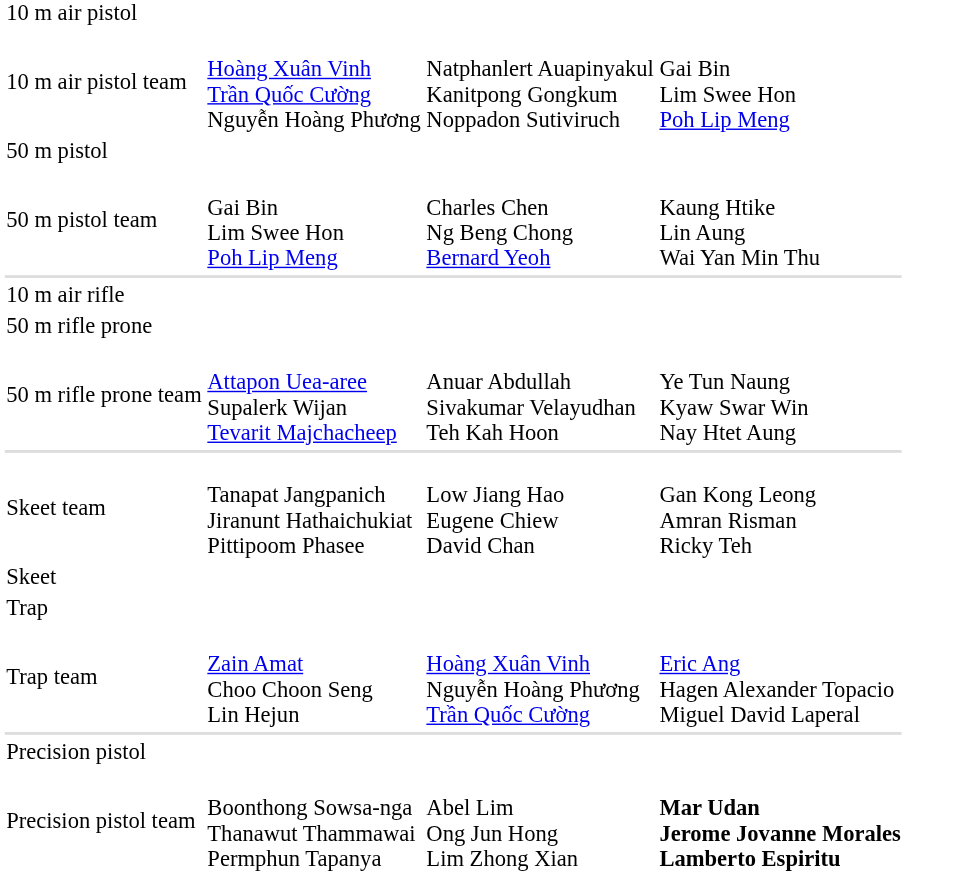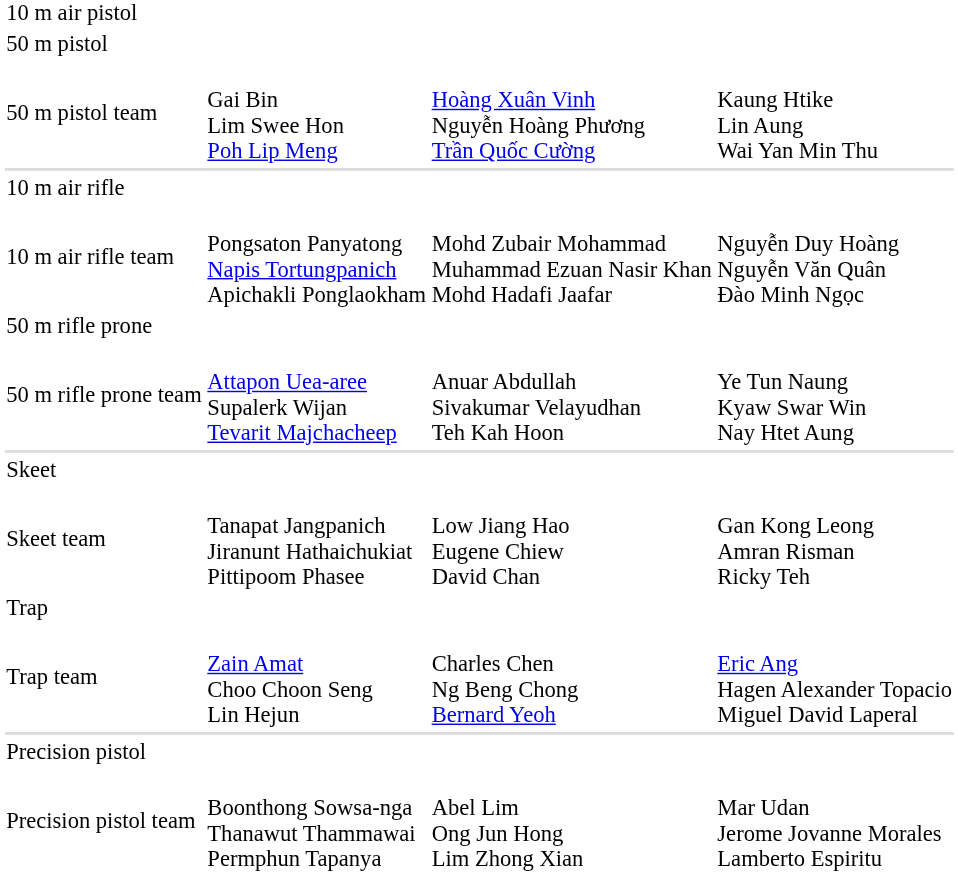 <table>
 <tr>
 <td>10 m air pistol</td>
 <td></td>
 <td></td>
 <td></td>
-</tr>
-<tr>
-<td>10 m air pistol team</td>
-<td nowrap><br><a href='#'>Hoàng Xuân Vinh</a><br><a href='#'>Trần Quốc Cường</a><br>Nguyễn Hoàng Phương</td>
-<td><br>Natphanlert Auapinyakul<br>Kanitpong Gongkum<br>Noppadon Sutiviruch</td>
-<td><br>Gai Bin<br>Lim Swee Hon<br><a href='#'>Poh Lip Meng</a></td>
 </tr>
 <tr>
 <td>50 m pistol</td>
 <td></td>
 <td></td>
 <td></td>
 </tr>
 <tr>
 <td>50 m pistol team</td>
 <td><br>Gai Bin<br>Lim Swee Hon<br><a href='#'>Poh Lip Meng</a></td>
-<td><br>Charles Chen<br>Ng Beng Chong<br><a href='#'>Bernard Yeoh</a></td>
+<td><br><a href='#'>Hoàng Xuân Vinh</a><br>Nguyễn Hoàng Phương<br><a href='#'>Trần Quốc Cường</a></td>
 <td><br>Kaung Htike<br>Lin Aung<br>Wai Yan Min Thu</td>
 </tr>
 <tr bgcolor=#dddddd>
 <td colspan=4></td>
 </tr>
 <tr>
 <td>10 m air rifle</td>
 <td></td>
 <td></td>
 <td></td>
+</tr>
+<tr>
+<td>10 m air rifle team</td>
+<td nowrap><br>Pongsaton Panyatong<br><a href='#'>Napis Tortungpanich</a><br>Apichakli Ponglaokham</td>
+<td nowrap><br>Mohd Zubair Mohammad<br>Muhammad Ezuan Nasir Khan<br>Mohd Hadafi Jaafar</td>
+<td><br>Nguyễn Duy Hoàng<br>Nguyễn Văn Quân<br>Đào Minh Ngọc</td>
 </tr>
 <tr>
 <td>50 m rifle prone</td>
 <td></td>
 <td></td>
 <td></td>
 </tr>
 <tr>
 <td>50 m rifle prone team</td>
 <td><br><a href='#'>Attapon Uea-aree</a><br>Supalerk Wijan<br><a href='#'>Tevarit Majchacheep</a></td>
 <td><br>Anuar Abdullah<br>Sivakumar Velayudhan<br>Teh Kah Hoon</td>
 <td><br>Ye Tun Naung<br>Kyaw Swar Win<br>Nay Htet Aung</td>
 </tr>
 <tr bgcolor=#dddddd>
 <td colspan=4></td>
 </tr>
 <tr>
+<td>Skeet</td>
+<td></td>
+<td></td>
+<td></td>
+</tr>
+<tr>
 <td>Skeet team</td>
 <td><br>Tanapat Jangpanich<br>Jiranunt Hathaichukiat<br>Pittipoom Phasee</td>
 <td><br>Low Jiang Hao<br>Eugene Chiew<br>David Chan</td>
 <td><br>Gan Kong Leong<br>Amran Risman<br>Ricky Teh</td>
-</tr>
-<tr>
-<td>Skeet</td>
-<td></td>
-<td></td>
-<td></td>
 </tr>
 <tr>
 <td>Trap</td>
 <td></td>
 <td></td>
 <td></td>
 </tr>
 <tr>
 <td>Trap team</td>
 <td><br><a href='#'>Zain Amat</a><br>Choo Choon Seng<br>Lin Hejun</td>
-<td><br><a href='#'>Hoàng Xuân Vinh</a><br>Nguyễn Hoàng Phương<br><a href='#'>Trần Quốc Cường</a></td>
+<td><br>Charles Chen<br>Ng Beng Chong<br><a href='#'>Bernard Yeoh</a></td>
 <td nowrap><br><a href='#'>Eric Ang</a><br>Hagen Alexander Topacio<br>Miguel David Laperal</td>
 </tr>
 <tr bgcolor=#dddddd>
 <td colspan=4></td>
 </tr>
 <tr>
 <td>Precision pistol</td>
 <td></td>
 <td></td>
 <td></td>
 </tr>
 <tr>
 <td>Precision pistol team</td>
 <td><br>Boonthong Sowsa-nga<br>Thanawut Thammawai<br>Permphun Tapanya</td>
 <td><br>Abel Lim<br>Ong Jun Hong<br>Lim Zhong Xian</td>
-<td><strong><br>Mar Udan<br>Jerome Jovanne Morales<br>Lamberto Espiritu</strong></td>
+<td><br>Mar Udan<br>Jerome Jovanne Morales<br>Lamberto Espiritu</td>
 </tr>
 </table>
